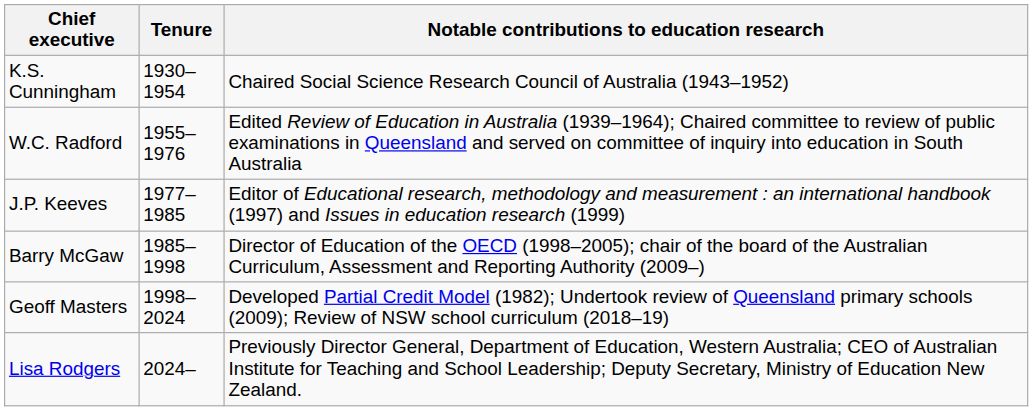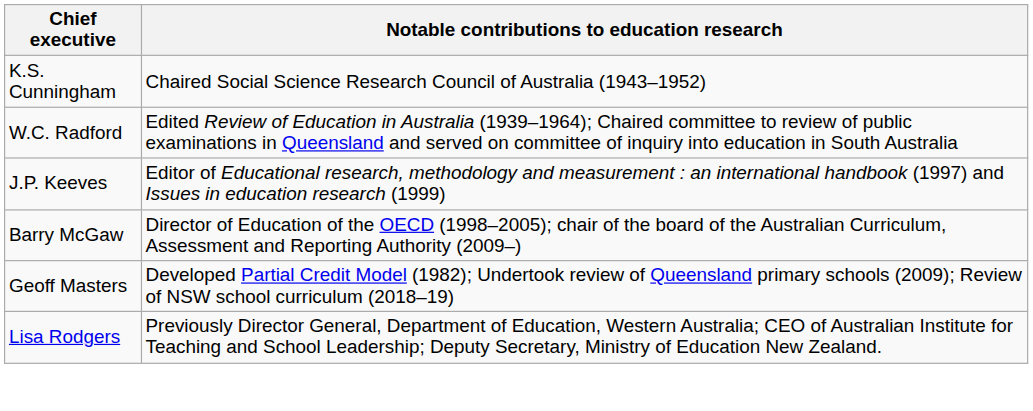 <table class="wikitable">
 <tr>
 <th>Chief executive</th>
-<th>Tenure</th>
 <th>Notable contributions to education research</th>
 </tr>
 <tr>
 <td>K.S. Cunningham</td>
-<td>1930–1954</td>
 <td>Chaired Social Science Research Council of Australia (1943–1952)</td>
 </tr>
 <tr>
 <td>W.C. Radford</td>
-<td>1955–1976</td>
 <td>Edited <em>Review of Education in Australia</em> (1939–1964); Chaired committee to review of public examinations in <a href='#'>Queensland</a> and served on committee of inquiry into education in South Australia</td>
 </tr>
 <tr>
 <td>J.P. Keeves</td>
-<td>1977–1985</td>
 <td>Editor of <em>Educational research, methodology and measurement : an international handbook</em> (1997) and <em>Issues in education research</em> (1999)</td>
 </tr>
 <tr>
 <td>Barry McGaw</td>
-<td>1985–1998</td>
 <td>Director of Education of the <a href='#'>OECD</a> (1998–2005); chair of the board of the Australian Curriculum, Assessment and Reporting Authority (2009–)</td>
 </tr>
 <tr>
 <td>Geoff Masters</td>
-<td>1998–2024</td>
 <td>Developed <a href='#'>Partial Credit Model</a> (1982); Undertook review of <a href='#'>Queensland</a> primary schools (2009); Review of NSW school curriculum (2018–19) </td>
 </tr>
 <tr>
 <td><a href='#'>Lisa Rodgers</a></td>
-<td>2024–</td>
 <td>Previously Director General, Department of Education, Western Australia; CEO of Australian Institute for Teaching and School Leadership; Deputy Secretary, Ministry of Education New Zealand.</td>
 </tr>
 </table>
